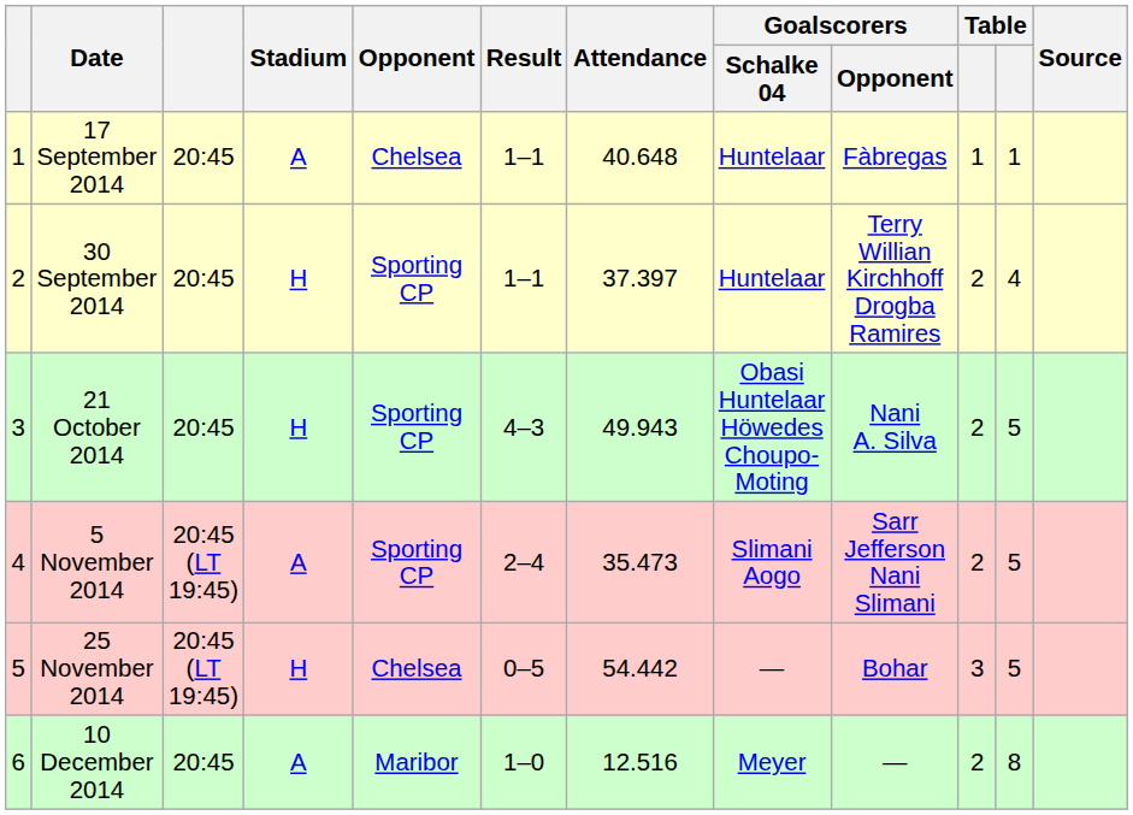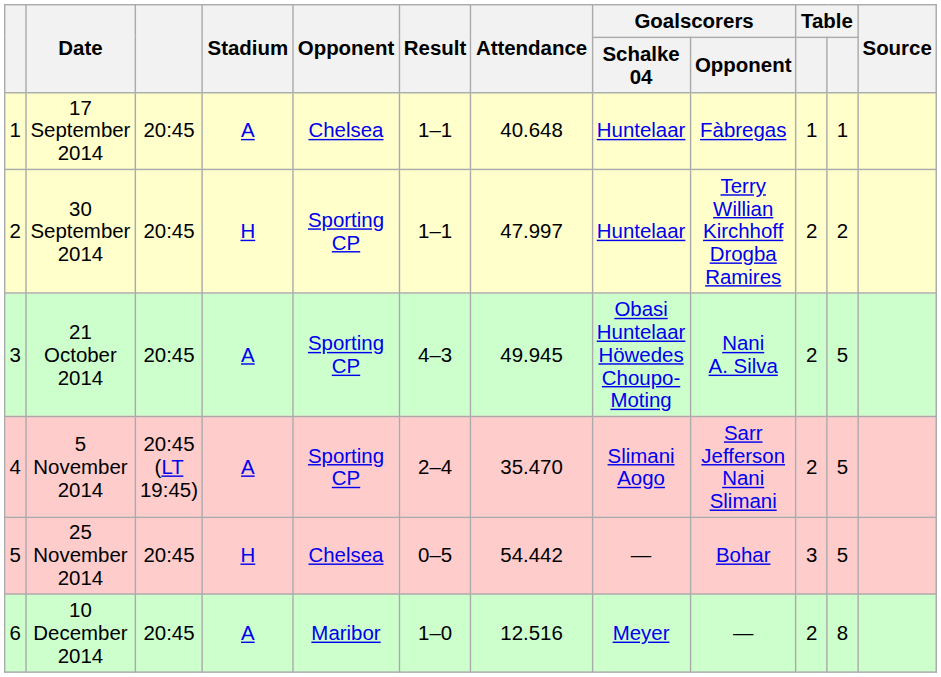 <table class="wikitable" Style="text-align: center;font-size:90%">
 <tr>
 <th rowspan="2"></th>
 <th rowspan="2" style="width:80px">Date</th>
 <th rowspan="2"></th>
 <th rowspan="2">Stadium</th>
 <th rowspan="2">Opponent</th>
 <th rowspan="2">Result</th>
 <th rowspan="2">Attendance</th>
 <th colspan="2">Goalscorers</th>
 <th colspan="2">Table</th>
 <th rowspan="2">Source</th>
 </tr>
 <tr>
 <th style="width:140px">Schalke 04</th>
 <th style="width:140px">Opponent</th>
 <th></th>
 <th></th>
 </tr>
 <tr style="background:#ffc">
 <td>1</td>
 <td>17 September 2014</td>
 <td>20:45</td>
 <td><a href='#'>A</a></td>
 <td><a href='#'>Chelsea</a></td>
 <td>1–1</td>
 <td>40.648</td>
 <td><a href='#'>Huntelaar</a> </td>
 <td><a href='#'>Fàbregas</a> </td>
 <td>1</td>
 <td>1</td>
 <td></td>
 </tr>
 <tr style="background:#ffc">
 <td>2</td>
 <td>30 September 2014</td>
 <td>20:45</td>
 <td><a href='#'>H</a></td>
 <td><a href='#'>Sporting CP</a></td>
 <td>1–1</td>
-<td>37.397</td>
+<td>47.997</td>
 <td><a href='#'>Huntelaar</a> </td>
 <td><a href='#'>Terry</a>  <br> <a href='#'>Willian</a>  <br> <a href='#'>Kirchhoff</a>  <br> <a href='#'>Drogba</a>  <br> <a href='#'>Ramires</a> </td>
 <td>2</td>
-<td>4</td>
+<td>2</td>
 <td></td>
 </tr>
 <tr style="background:#cfc">
 <td>3</td>
 <td>21 October 2014</td>
 <td>20:45</td>
-<td><a href='#'>H</a></td>
+<td><a href='#'>A</a></td>
 <td><a href='#'>Sporting CP</a></td>
 <td>4–3</td>
-<td>49.943</td>
+<td>49.945</td>
 <td><a href='#'>Obasi</a>  <br> <a href='#'>Huntelaar</a>  <br> <a href='#'>Höwedes</a>  <br> <a href='#'>Choupo-Moting</a> </td>
 <td><a href='#'>Nani</a>  <br> <a href='#'>A. Silva</a> </td>
 <td>2</td>
 <td>5</td>
 <td></td>
 </tr>
 <tr style="background:#fcc">
 <td>4</td>
 <td>5 November 2014</td>
 <td>20:45 (<a href='#'>LT</a> 19:45)</td>
 <td><a href='#'>A</a></td>
 <td><a href='#'>Sporting CP</a></td>
 <td>2–4</td>
-<td>35.473</td>
+<td>35.470</td>
 <td><a href='#'>Slimani</a>  <br> <a href='#'>Aogo</a> </td>
 <td><a href='#'>Sarr</a>  <br> <a href='#'>Jefferson</a>  <br> <a href='#'>Nani</a>  <br> <a href='#'>Slimani</a> </td>
 <td>2</td>
 <td>5</td>
 <td></td>
 </tr>
 <tr style="background:#fcc">
 <td>5</td>
 <td>25 November 2014</td>
-<td>20:45 (<a href='#'>LT</a> 19:45)</td>
+<td>20:45</td>
 <td><a href='#'>H</a></td>
 <td><a href='#'>Chelsea</a></td>
 <td>0–5</td>
 <td>54.442</td>
 <td>—</td>
 <td><a href='#'>Bohar</a> </td>
 <td>3</td>
 <td>5</td>
 <td></td>
 </tr>
 <tr style="background:#cfc">
 <td>6</td>
 <td>10 December 2014</td>
 <td>20:45</td>
 <td><a href='#'>A</a></td>
 <td><a href='#'>Maribor</a></td>
 <td>1–0</td>
 <td>12.516</td>
 <td><a href='#'>Meyer</a> </td>
 <td>—</td>
 <td>2</td>
 <td>8</td>
 <td></td>
 </tr>
 </table>
